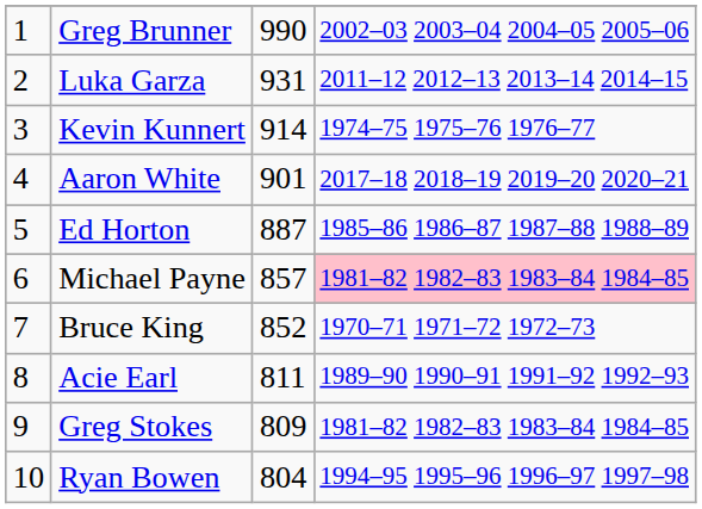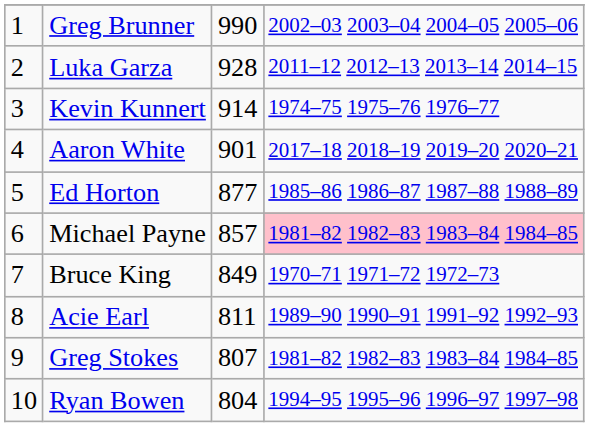 <table class="wikitable">
 <tr>
 </tr>
 <tr>
 <td>1</td>
 <td><a href='#'>Greg Brunner</a></td>
 <td>990</td>
 <td style="font-size:80%;"><a href='#'>2002–03</a> <a href='#'>2003–04</a> <a href='#'>2004–05</a> <a href='#'>2005–06</a></td>
 </tr>
 <tr>
 <td>2</td>
 <td><a href='#'>Luka Garza</a></td>
-<td>931</td>
+<td>928</td>
 <td style="font-size:80%;"><a href='#'>2011–12</a> <a href='#'>2012–13</a> <a href='#'>2013–14</a> <a href='#'>2014–15</a></td>
 </tr>
 <tr>
 <td>3</td>
 <td><a href='#'>Kevin Kunnert</a></td>
 <td>914</td>
 <td style="font-size:80%;"><a href='#'>1974–75</a> <a href='#'>1975–76</a> <a href='#'>1976–77</a></td>
 </tr>
 <tr>
 <td>4</td>
 <td><a href='#'>Aaron White</a></td>
 <td>901</td>
 <td style="font-size:80%;"><a href='#'>2017–18</a> <a href='#'>2018–19</a> <a href='#'>2019–20</a> <a href='#'>2020–21</a></td>
 </tr>
 <tr>
 <td>5</td>
 <td><a href='#'>Ed Horton</a></td>
-<td>887</td>
+<td>877</td>
 <td style="font-size:80%;"><a href='#'>1985–86</a> <a href='#'>1986–87</a> <a href='#'>1987–88</a> <a href='#'>1988–89</a></td>
 </tr>
 <tr>
 <td>6</td>
 <td>Michael Payne</td>
 <td>857</td>
 <td style="background: pink; font-size:80%;"><a href='#'>1981–82</a> <a href='#'>1982–83</a> <a href='#'>1983–84</a> <a href='#'>1984–85</a></td>
 </tr>
 <tr>
 <td>7</td>
 <td>Bruce King</td>
-<td>852</td>
+<td>849</td>
 <td style="font-size:80%;"><a href='#'>1970–71</a> <a href='#'>1971–72</a> <a href='#'>1972–73</a></td>
 </tr>
 <tr>
 <td>8</td>
 <td><a href='#'>Acie Earl</a></td>
 <td>811</td>
 <td style="font-size:80%;"><a href='#'>1989–90</a> <a href='#'>1990–91</a> <a href='#'>1991–92</a> <a href='#'>1992–93</a></td>
 </tr>
 <tr>
 <td>9</td>
 <td><a href='#'>Greg Stokes</a></td>
-<td>809</td>
+<td>807</td>
 <td style="font-size:80%;"><a href='#'>1981–82</a> <a href='#'>1982–83</a> <a href='#'>1983–84</a> <a href='#'>1984–85</a></td>
 </tr>
 <tr>
 <td>10</td>
 <td><a href='#'>Ryan Bowen</a></td>
 <td>804</td>
 <td style="font-size:80%;"><a href='#'>1994–95</a> <a href='#'>1995–96</a> <a href='#'>1996–97</a> <a href='#'>1997–98</a></td>
 </tr>
 </table>
